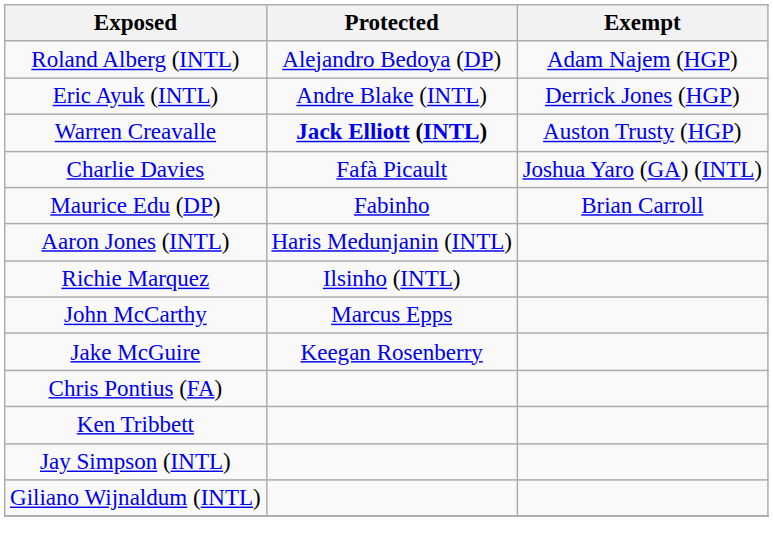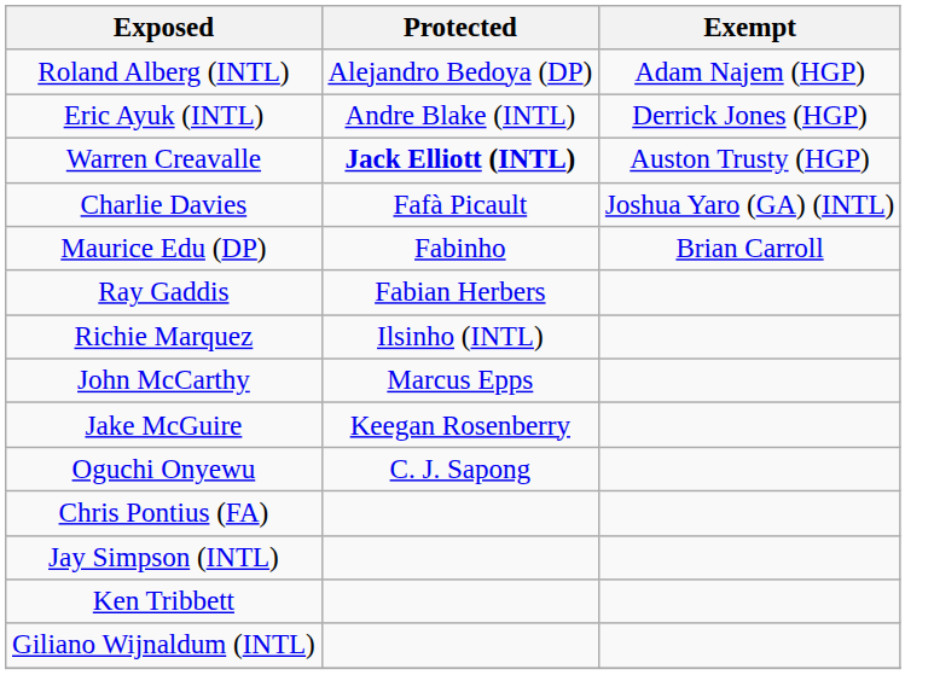 <table class="wikitable" style="text-align:center">
 <tr>
 <th>Exposed</th>
 <th>Protected</th>
 <th>Exempt</th>
 </tr>
 <tr>
 <td><a href='#'>Roland Alberg</a> (<a href='#'>INTL</a>)</td>
 <td><a href='#'>Alejandro Bedoya</a> (<a href='#'>DP</a>)</td>
 <td><a href='#'>Adam Najem</a> (<a href='#'>HGP</a>)</td>
 </tr>
 <tr>
 <td><a href='#'>Eric Ayuk</a> (<a href='#'>INTL</a>)</td>
 <td><a href='#'>Andre Blake</a> (<a href='#'>INTL</a>)</td>
 <td><a href='#'>Derrick Jones</a> (<a href='#'>HGP</a>)</td>
 </tr>
 <tr>
 <td><a href='#'>Warren Creavalle</a></td>
 <td><strong><a href='#'>Jack Elliott</a> (<a href='#'>INTL</a>)</strong></td>
 <td><a href='#'>Auston Trusty</a> (<a href='#'>HGP</a>)</td>
 </tr>
 <tr>
 <td><a href='#'>Charlie Davies</a></td>
 <td><a href='#'>Fafà Picault</a></td>
 <td><a href='#'>Joshua Yaro</a> (<a href='#'>GA</a>) (<a href='#'>INTL</a>)</td>
 </tr>
 <tr>
 <td><a href='#'>Maurice Edu</a> (<a href='#'>DP</a>)</td>
 <td><a href='#'>Fabinho</a></td>
 <td><a href='#'>Brian Carroll</a></td>
 </tr>
 <tr>
-<td><a href='#'>Aaron Jones</a> (<a href='#'>INTL</a>)</td>
-<td><a href='#'>Haris Medunjanin</a> (<a href='#'>INTL</a>)</td>
+<td><a href='#'>Ray Gaddis</a></td>
+<td><a href='#'>Fabian Herbers</a></td>
 <td></td>
 </tr>
 <tr>
 <td><a href='#'>Richie Marquez</a></td>
 <td><a href='#'>Ilsinho</a> (<a href='#'>INTL</a>)</td>
 <td></td>
 </tr>
 <tr>
 <td><a href='#'>John McCarthy</a></td>
 <td><a href='#'>Marcus Epps</a></td>
 <td></td>
 </tr>
 <tr>
 <td><a href='#'>Jake McGuire</a></td>
 <td><a href='#'>Keegan Rosenberry</a></td>
 <td></td>
 </tr>
 <tr>
+<td><a href='#'>Oguchi Onyewu</a></td>
+<td><a href='#'>C. J. Sapong</a></td>
+<td></td>
+</tr>
+<tr>
 <td><a href='#'>Chris Pontius</a> (<a href='#'>FA</a>)</td>
 <td></td>
 <td></td>
 </tr>
 <tr>
-<td><a href='#'>Ken Tribbett</a></td>
+<td><a href='#'>Jay Simpson</a> (<a href='#'>INTL</a>)</td>
 <td></td>
 <td></td>
 </tr>
 <tr>
-<td><a href='#'>Jay Simpson</a> (<a href='#'>INTL</a>)</td>
+<td><a href='#'>Ken Tribbett</a></td>
 <td></td>
 <td></td>
 </tr>
 <tr>
 <td><a href='#'>Giliano Wijnaldum</a> (<a href='#'>INTL</a>)</td>
 <td></td>
 <td></td>
 </tr>
 <tr>
 </tr>
 </table>
